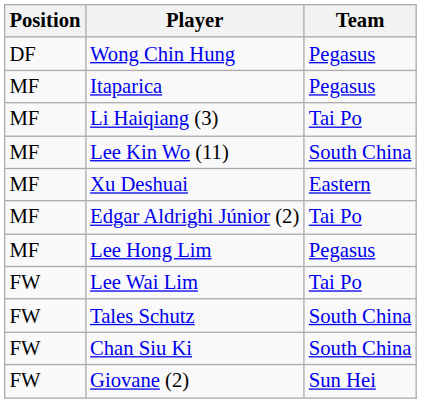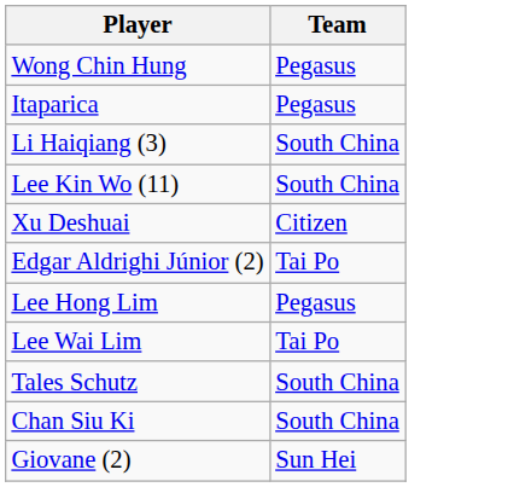 <table class="wikitable">
 <tr>
-<th>Position</th>
 <th>Player</th>
 <th>Team</th>
 </tr>
 <tr>
-<td>DF</td>
 <td> <a href='#'>Wong Chin Hung</a></td>
 <td><a href='#'>Pegasus</a></td>
 </tr>
 <tr>
-<td>MF</td>
 <td> <a href='#'>Itaparica</a></td>
 <td><a href='#'>Pegasus</a></td>
 </tr>
 <tr>
-<td>MF</td>
 <td> <a href='#'>Li Haiqiang</a> (3)</td>
-<td><a href='#'>Tai Po</a></td>
+<td><a href='#'>South China</a></td>
 </tr>
 <tr>
-<td>MF</td>
 <td> <a href='#'>Lee Kin Wo</a> (11)</td>
 <td><a href='#'>South China</a></td>
 </tr>
 <tr>
-<td>MF</td>
 <td> <a href='#'>Xu Deshuai</a></td>
-<td><a href='#'>Eastern</a></td>
+<td><a href='#'>Citizen</a></td>
 </tr>
 <tr>
-<td>MF</td>
 <td> <a href='#'>Edgar Aldrighi Júnior</a> (2)</td>
 <td><a href='#'>Tai Po</a></td>
 </tr>
 <tr>
-<td>MF</td>
 <td> <a href='#'>Lee Hong Lim</a></td>
 <td><a href='#'>Pegasus</a></td>
 </tr>
 <tr>
-<td>FW</td>
 <td> <a href='#'>Lee Wai Lim</a></td>
 <td><a href='#'>Tai Po</a></td>
 </tr>
 <tr>
-<td>FW</td>
 <td> <a href='#'>Tales Schutz</a></td>
 <td><a href='#'>South China</a></td>
 </tr>
 <tr>
-<td>FW</td>
 <td> <a href='#'>Chan Siu Ki</a></td>
 <td><a href='#'>South China</a></td>
 </tr>
 <tr>
-<td>FW</td>
 <td> <a href='#'>Giovane</a> (2)</td>
 <td><a href='#'>Sun Hei</a></td>
 </tr>
 </table>
